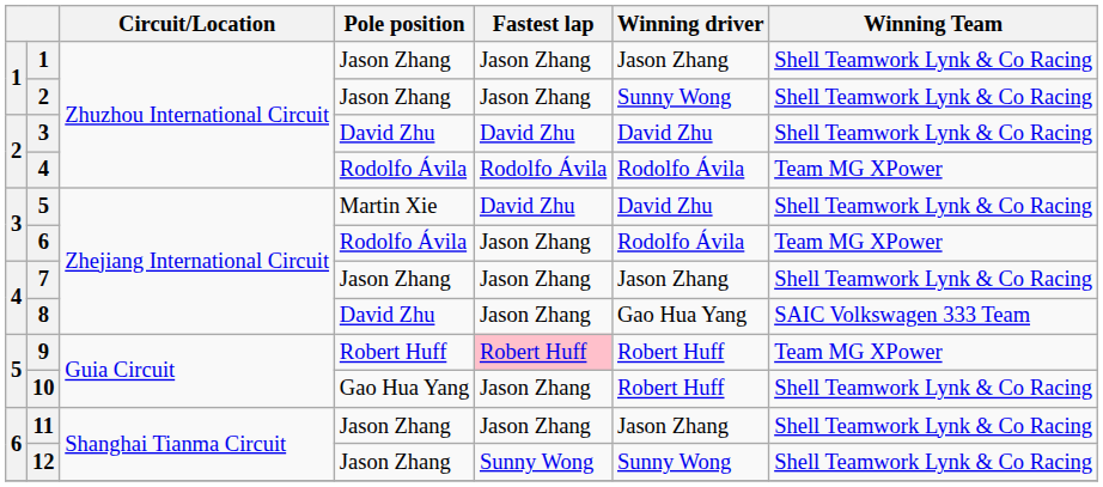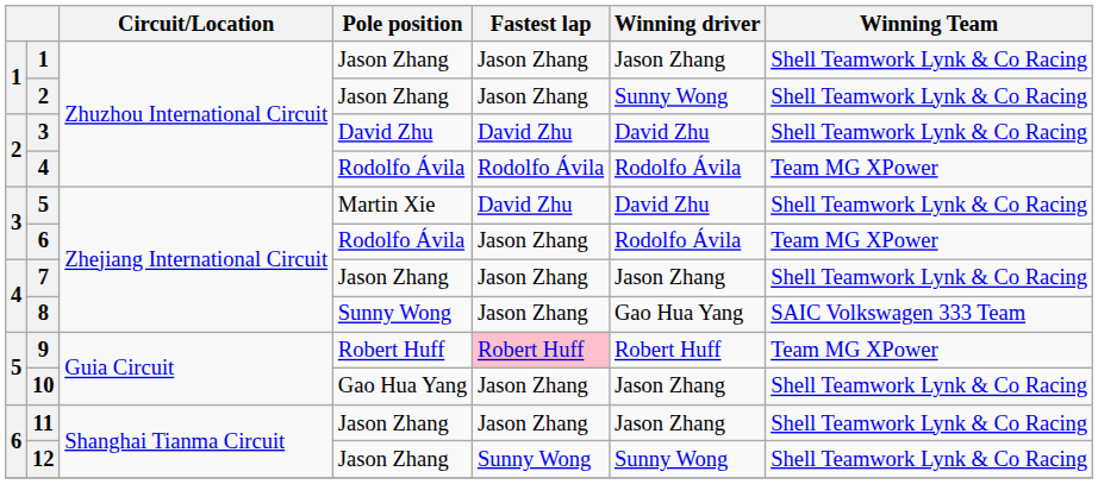 <table class="wikitable" style="font-size: 85%;">
 <tr>
 <th colspan="2"></th>
 <th>Circuit/Location</th>
 <th>Pole position</th>
 <th>Fastest lap</th>
 <th>Winning driver</th>
 <th>Winning Team</th>
 </tr>
 <tr>
 <th rowspan="2">1</th>
 <th>1</th>
 <td rowspan="4"> <a href='#'>Zhuzhou International Circuit</a></td>
 <td> Jason Zhang</td>
 <td> Jason Zhang</td>
 <td> Jason Zhang</td>
 <td> <a href='#'>Shell Teamwork Lynk & Co Racing</a></td>
 </tr>
 <tr>
 <th>2</th>
 <td> Jason Zhang</td>
 <td> Jason Zhang</td>
 <td> <a href='#'>Sunny Wong</a></td>
 <td> <a href='#'>Shell Teamwork Lynk & Co Racing</a></td>
 </tr>
 <tr>
 <th rowspan="2">2</th>
 <th>3</th>
 <td> <a href='#'>David Zhu</a></td>
 <td> <a href='#'>David Zhu</a></td>
 <td> <a href='#'>David Zhu</a></td>
 <td> <a href='#'>Shell Teamwork Lynk & Co Racing</a></td>
 </tr>
 <tr>
 <th>4</th>
 <td> <a href='#'>Rodolfo Ávila</a></td>
 <td> <a href='#'>Rodolfo Ávila</a></td>
 <td> <a href='#'>Rodolfo Ávila</a></td>
 <td> <a href='#'>Team MG XPower</a></td>
 </tr>
 <tr>
 <th rowspan="2">3</th>
 <th>5</th>
 <td rowspan="4"> <a href='#'>Zhejiang International Circuit</a></td>
 <td> Martin Xie</td>
 <td> <a href='#'>David Zhu</a></td>
 <td> <a href='#'>David Zhu</a></td>
 <td> <a href='#'>Shell Teamwork Lynk & Co Racing</a></td>
 </tr>
 <tr>
 <th>6</th>
 <td> <a href='#'>Rodolfo Ávila</a></td>
 <td> Jason Zhang</td>
 <td> <a href='#'>Rodolfo Ávila</a></td>
 <td> <a href='#'>Team MG XPower</a></td>
 </tr>
 <tr>
 <th rowspan="2">4</th>
 <th>7</th>
 <td> Jason Zhang</td>
 <td> Jason Zhang</td>
 <td> Jason Zhang</td>
 <td> <a href='#'>Shell Teamwork Lynk & Co Racing</a></td>
 </tr>
 <tr>
 <th>8</th>
-<td> <a href='#'>David Zhu</a></td>
+<td> <a href='#'>Sunny Wong</a></td>
 <td> Jason Zhang</td>
 <td> Gao Hua Yang</td>
 <td> <a href='#'>SAIC Volkswagen 333 Team</a></td>
 </tr>
 <tr>
 <th rowspan="2">5</th>
 <th>9</th>
 <td rowspan="2"> <a href='#'>Guia Circuit</a></td>
 <td> <a href='#'>Robert Huff</a></td>
 <td style="background: pink;"> <a href='#'>Robert Huff</a></td>
 <td> <a href='#'>Robert Huff</a></td>
 <td> <a href='#'>Team MG XPower</a></td>
 </tr>
 <tr>
 <th>10</th>
 <td> Gao Hua Yang</td>
 <td> Jason Zhang</td>
-<td> <a href='#'>Robert Huff</a></td>
+<td> Jason Zhang</td>
 <td> <a href='#'>Shell Teamwork Lynk & Co Racing</a></td>
 </tr>
 <tr>
 <th rowspan="2">6</th>
 <th>11</th>
 <td rowspan="2"> <a href='#'>Shanghai Tianma Circuit</a></td>
 <td> Jason Zhang</td>
 <td> Jason Zhang</td>
 <td> Jason Zhang</td>
 <td> <a href='#'>Shell Teamwork Lynk & Co Racing</a></td>
 </tr>
 <tr>
 <th>12</th>
 <td> Jason Zhang</td>
 <td> <a href='#'>Sunny Wong</a></td>
 <td> <a href='#'>Sunny Wong</a></td>
 <td> <a href='#'>Shell Teamwork Lynk & Co Racing</a></td>
 </tr>
 <tr>
 </tr>
 </table>
